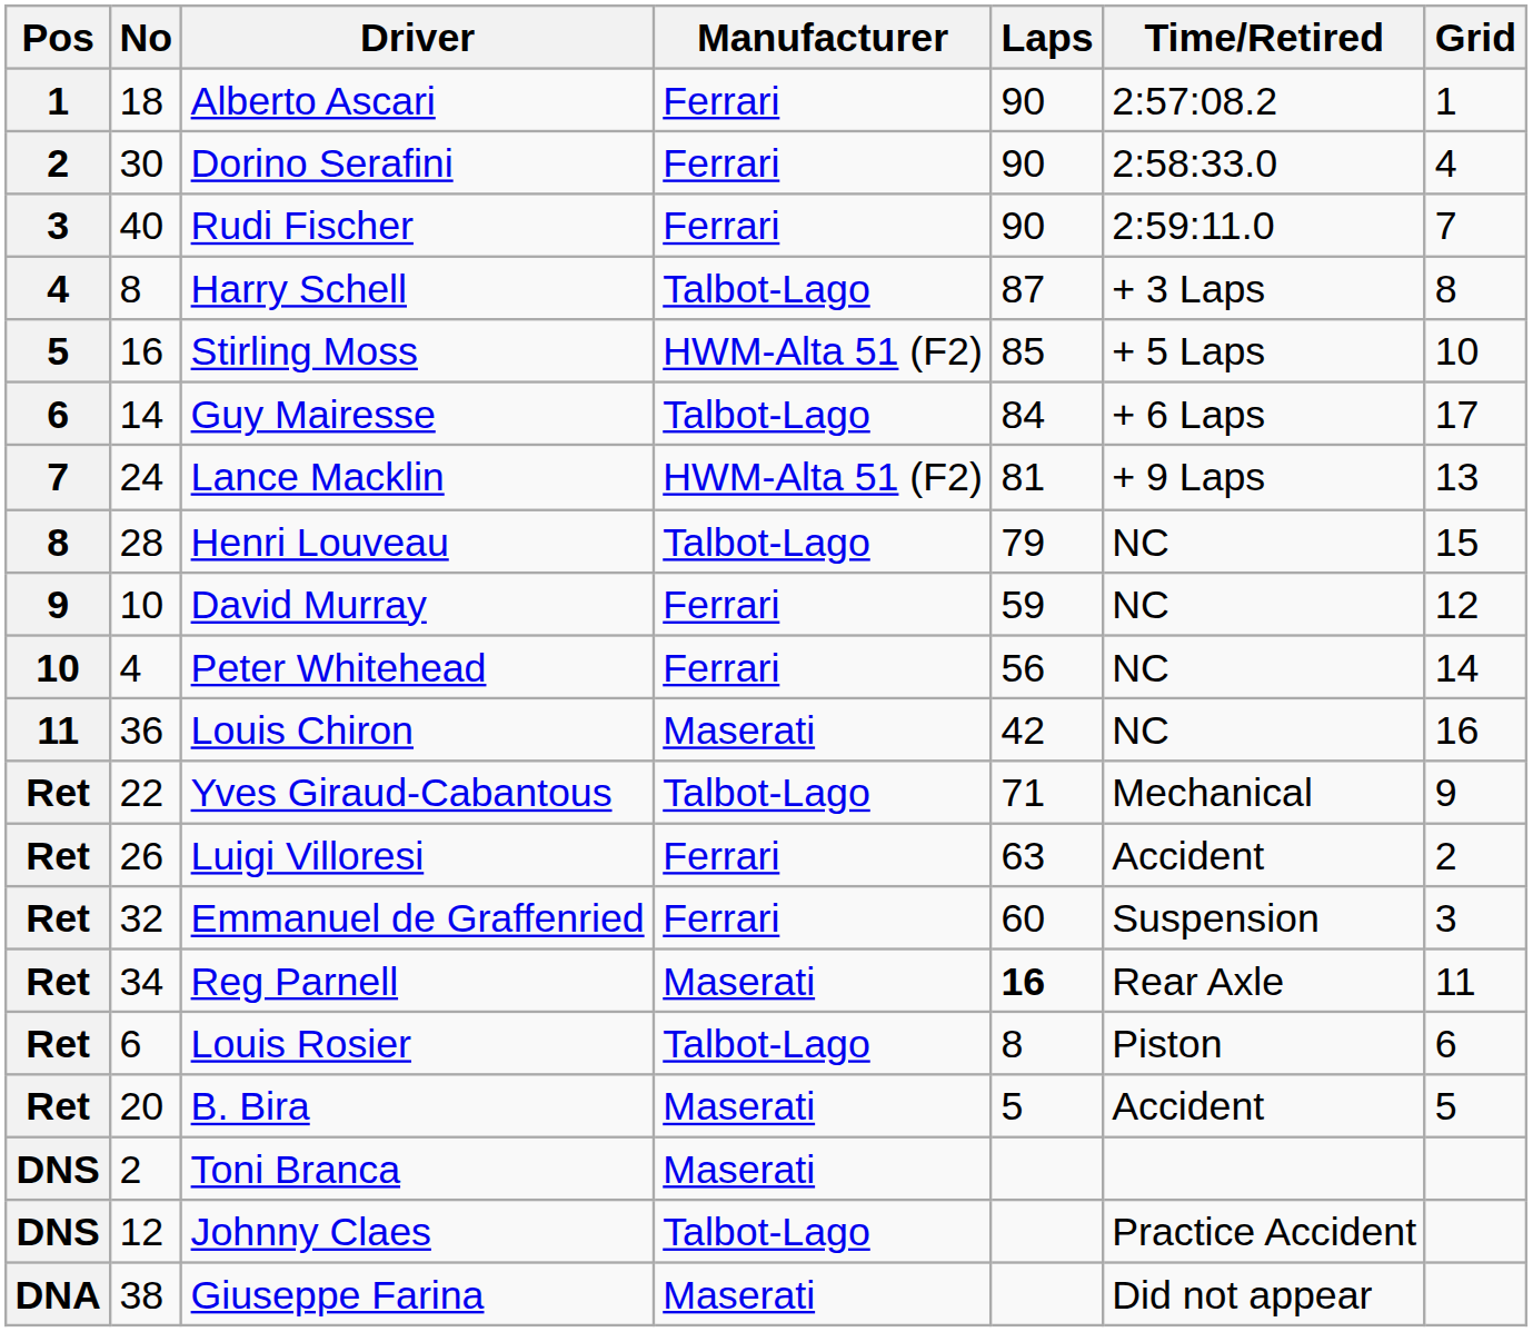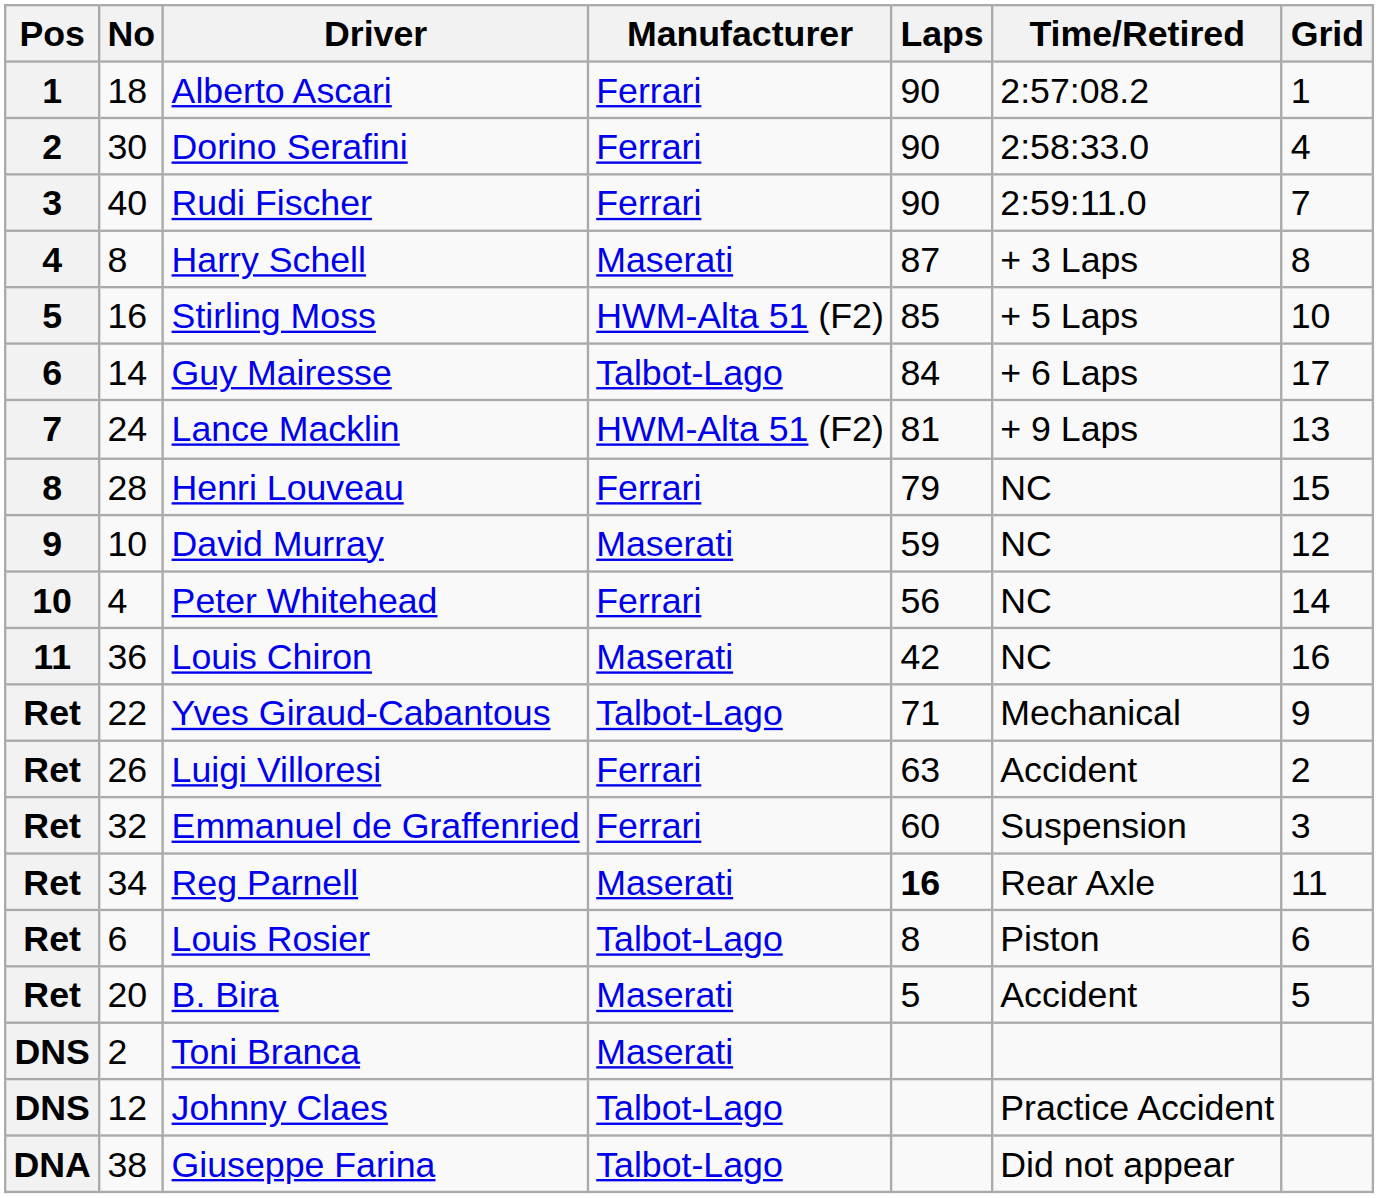 <table class="wikitable" style="font-size: 95%;">
 <tr>
 <th>Pos</th>
 <th>No</th>
 <th>Driver</th>
 <th>Manufacturer</th>
 <th>Laps</th>
 <th>Time/Retired</th>
 <th>Grid</th>
 </tr>
 <tr>
 <th>1</th>
 <td>18</td>
 <td> <a href='#'>Alberto Ascari</a></td>
 <td><a href='#'>Ferrari</a></td>
 <td>90</td>
 <td>2:57:08.2</td>
 <td>1</td>
 </tr>
 <tr>
 <th>2</th>
 <td>30</td>
 <td> <a href='#'>Dorino Serafini</a></td>
 <td><a href='#'>Ferrari</a></td>
 <td>90</td>
 <td>2:58:33.0</td>
 <td>4</td>
 </tr>
 <tr>
 <th>3</th>
 <td>40</td>
 <td> <a href='#'>Rudi Fischer</a></td>
 <td><a href='#'>Ferrari</a></td>
 <td>90</td>
 <td>2:59:11.0</td>
 <td>7</td>
 </tr>
 <tr>
 <th>4</th>
 <td>8</td>
 <td> <a href='#'>Harry Schell</a></td>
-<td><a href='#'>Talbot-Lago</a></td>
+<td><a href='#'>Maserati</a></td>
 <td>87</td>
 <td>+ 3 Laps</td>
 <td>8</td>
 </tr>
 <tr>
 <th>5</th>
 <td>16</td>
 <td> <a href='#'>Stirling Moss</a></td>
 <td><a href='#'>HWM-Alta 51</a> (F2)</td>
 <td>85</td>
 <td>+ 5 Laps</td>
 <td>10</td>
 </tr>
 <tr>
 <th>6</th>
 <td>14</td>
 <td> <a href='#'>Guy Mairesse</a></td>
 <td><a href='#'>Talbot-Lago</a></td>
 <td>84</td>
 <td>+ 6 Laps</td>
 <td>17</td>
 </tr>
 <tr>
 <th>7</th>
 <td>24</td>
 <td> <a href='#'>Lance Macklin</a></td>
 <td><a href='#'>HWM-Alta 51</a> (F2)</td>
 <td>81</td>
 <td>+ 9 Laps</td>
 <td>13</td>
 </tr>
 <tr>
 <th>8</th>
 <td>28</td>
 <td> <a href='#'>Henri Louveau</a></td>
-<td><a href='#'>Talbot-Lago</a></td>
+<td><a href='#'>Ferrari</a></td>
 <td>79</td>
 <td>NC</td>
 <td>15</td>
 </tr>
 <tr>
 <th>9</th>
 <td>10</td>
 <td> <a href='#'>David Murray</a></td>
-<td><a href='#'>Ferrari</a></td>
+<td><a href='#'>Maserati</a></td>
 <td>59</td>
 <td>NC</td>
 <td>12</td>
 </tr>
 <tr>
 <th>10</th>
 <td>4</td>
 <td> <a href='#'>Peter Whitehead</a></td>
 <td><a href='#'>Ferrari</a></td>
 <td>56</td>
 <td>NC</td>
 <td>14</td>
 </tr>
 <tr>
 <th>11</th>
 <td>36</td>
 <td> <a href='#'>Louis Chiron</a></td>
 <td><a href='#'>Maserati</a></td>
 <td>42</td>
 <td>NC</td>
 <td>16</td>
 </tr>
 <tr>
 <th>Ret</th>
 <td>22</td>
 <td> <a href='#'>Yves Giraud-Cabantous</a></td>
 <td><a href='#'>Talbot-Lago</a></td>
 <td>71</td>
 <td>Mechanical</td>
 <td>9</td>
 </tr>
 <tr>
 <th>Ret</th>
 <td>26</td>
 <td> <a href='#'>Luigi Villoresi</a></td>
 <td><a href='#'>Ferrari</a></td>
 <td>63</td>
 <td>Accident</td>
 <td>2</td>
 </tr>
 <tr>
 <th>Ret</th>
 <td>32</td>
 <td> <a href='#'>Emmanuel de Graffenried</a></td>
 <td><a href='#'>Ferrari</a></td>
 <td>60</td>
 <td>Suspension</td>
 <td>3</td>
 </tr>
 <tr>
 <th>Ret</th>
 <td>34</td>
 <td> <a href='#'>Reg Parnell</a></td>
 <td><a href='#'>Maserati</a></td>
 <td><strong>16</strong></td>
 <td>Rear Axle</td>
 <td>11</td>
 </tr>
 <tr>
 <th>Ret</th>
 <td>6</td>
 <td> <a href='#'>Louis Rosier</a></td>
 <td><a href='#'>Talbot-Lago</a></td>
 <td>8</td>
 <td>Piston</td>
 <td>6</td>
 </tr>
 <tr>
 <th>Ret</th>
 <td>20</td>
 <td> <a href='#'>B. Bira</a></td>
 <td><a href='#'>Maserati</a></td>
 <td>5</td>
 <td>Accident</td>
 <td>5</td>
 </tr>
 <tr>
 <th>DNS</th>
 <td>2</td>
 <td> <a href='#'>Toni Branca</a></td>
 <td><a href='#'>Maserati</a></td>
 <td></td>
 <td></td>
 <td></td>
 </tr>
 <tr>
 <th>DNS</th>
 <td>12</td>
 <td> <a href='#'>Johnny Claes</a></td>
 <td><a href='#'>Talbot-Lago</a></td>
 <td></td>
 <td>Practice Accident</td>
 <td></td>
 </tr>
 <tr>
 <th>DNA</th>
 <td>38</td>
 <td> <a href='#'>Giuseppe Farina</a></td>
-<td><a href='#'>Maserati</a></td>
+<td><a href='#'>Talbot-Lago</a></td>
 <td></td>
 <td>Did not appear</td>
 <td></td>
 </tr>
 </table>
